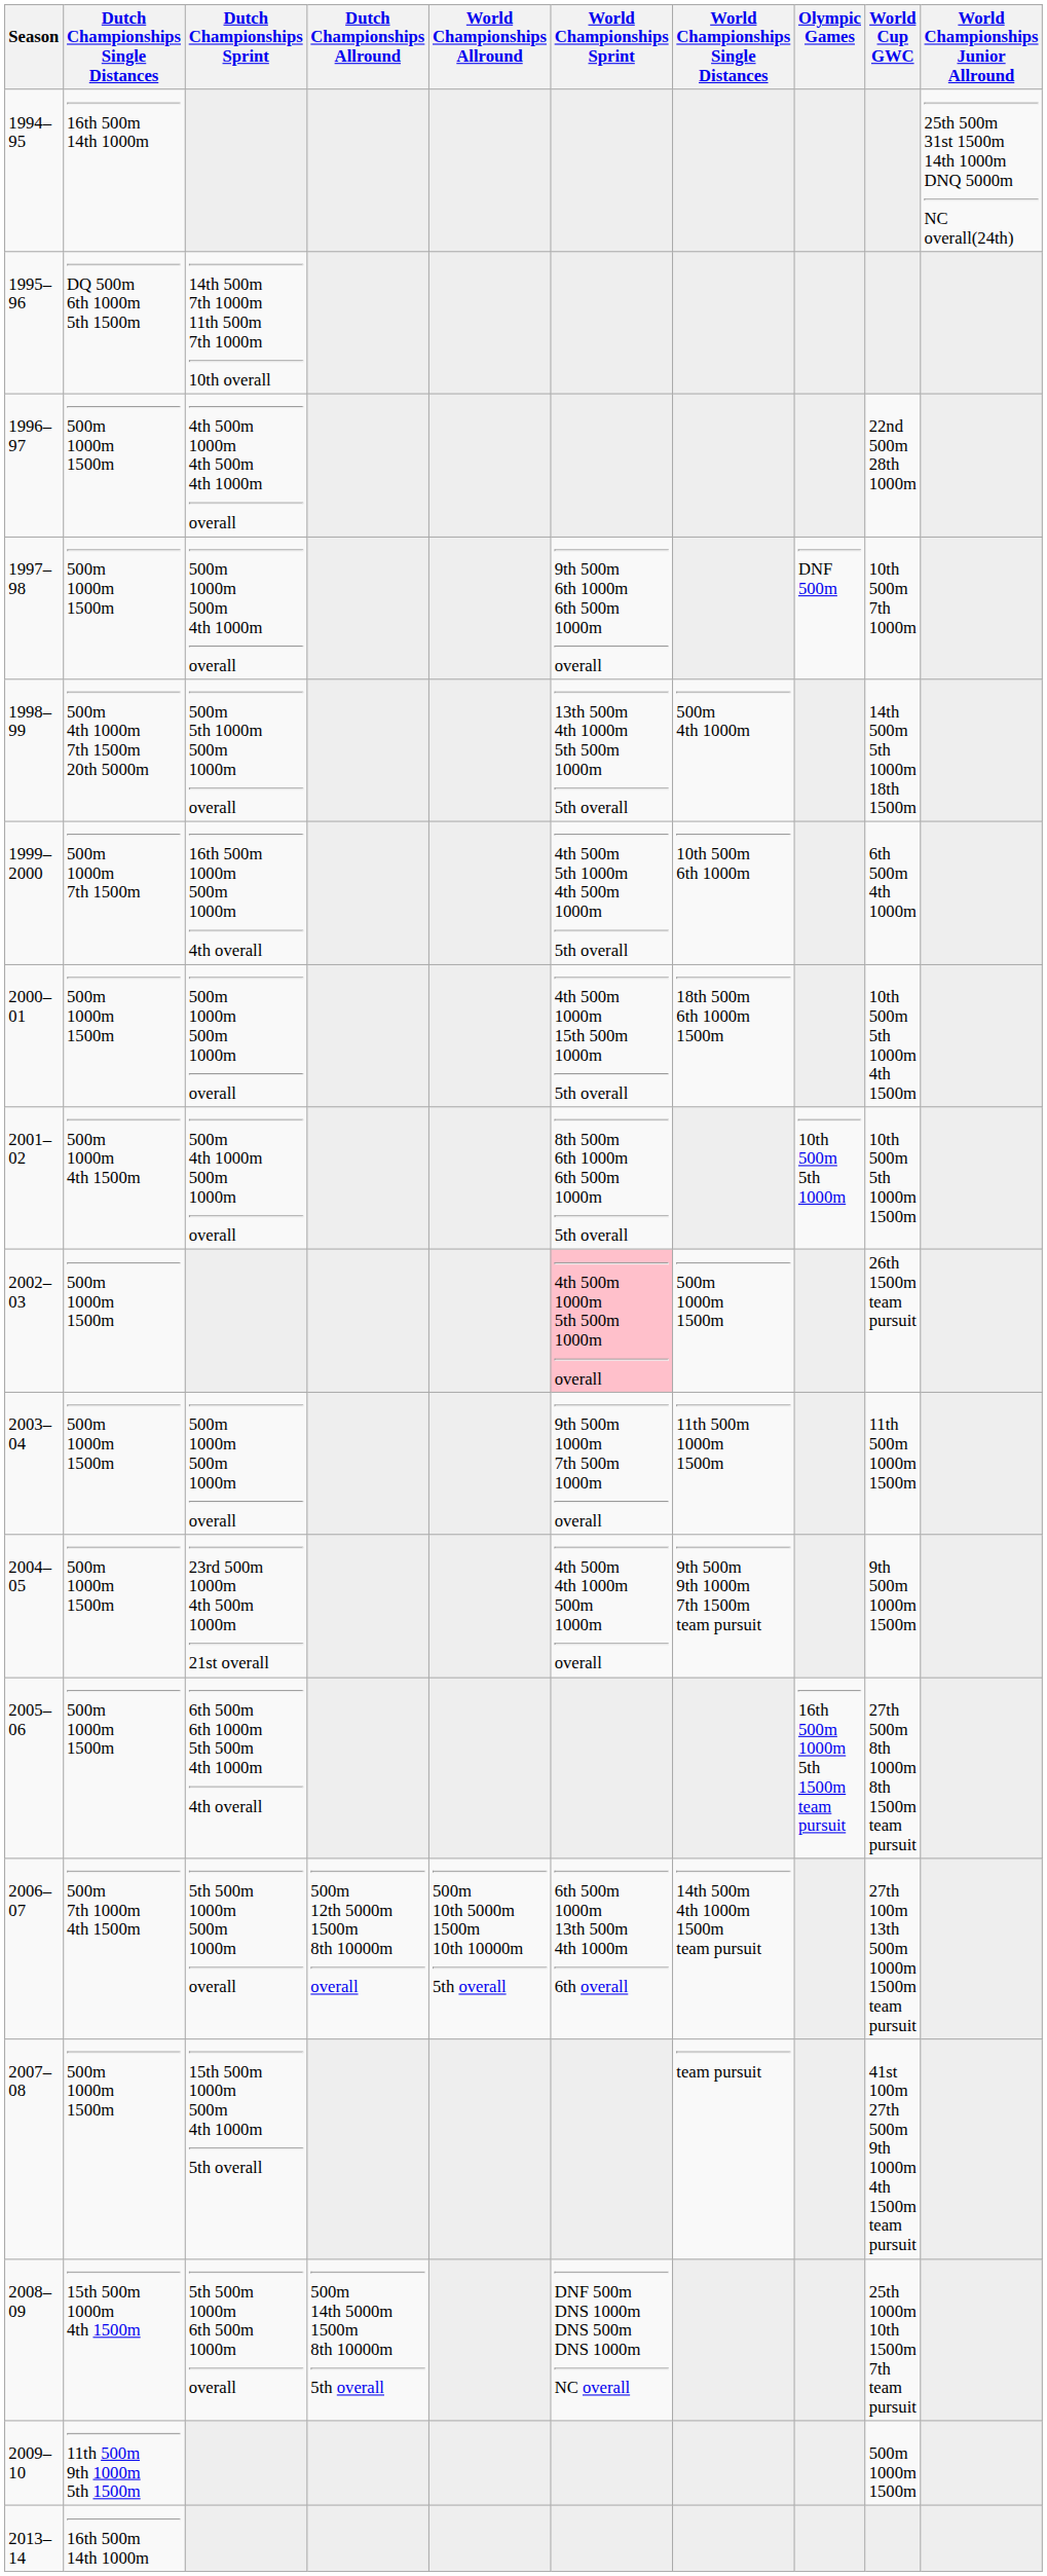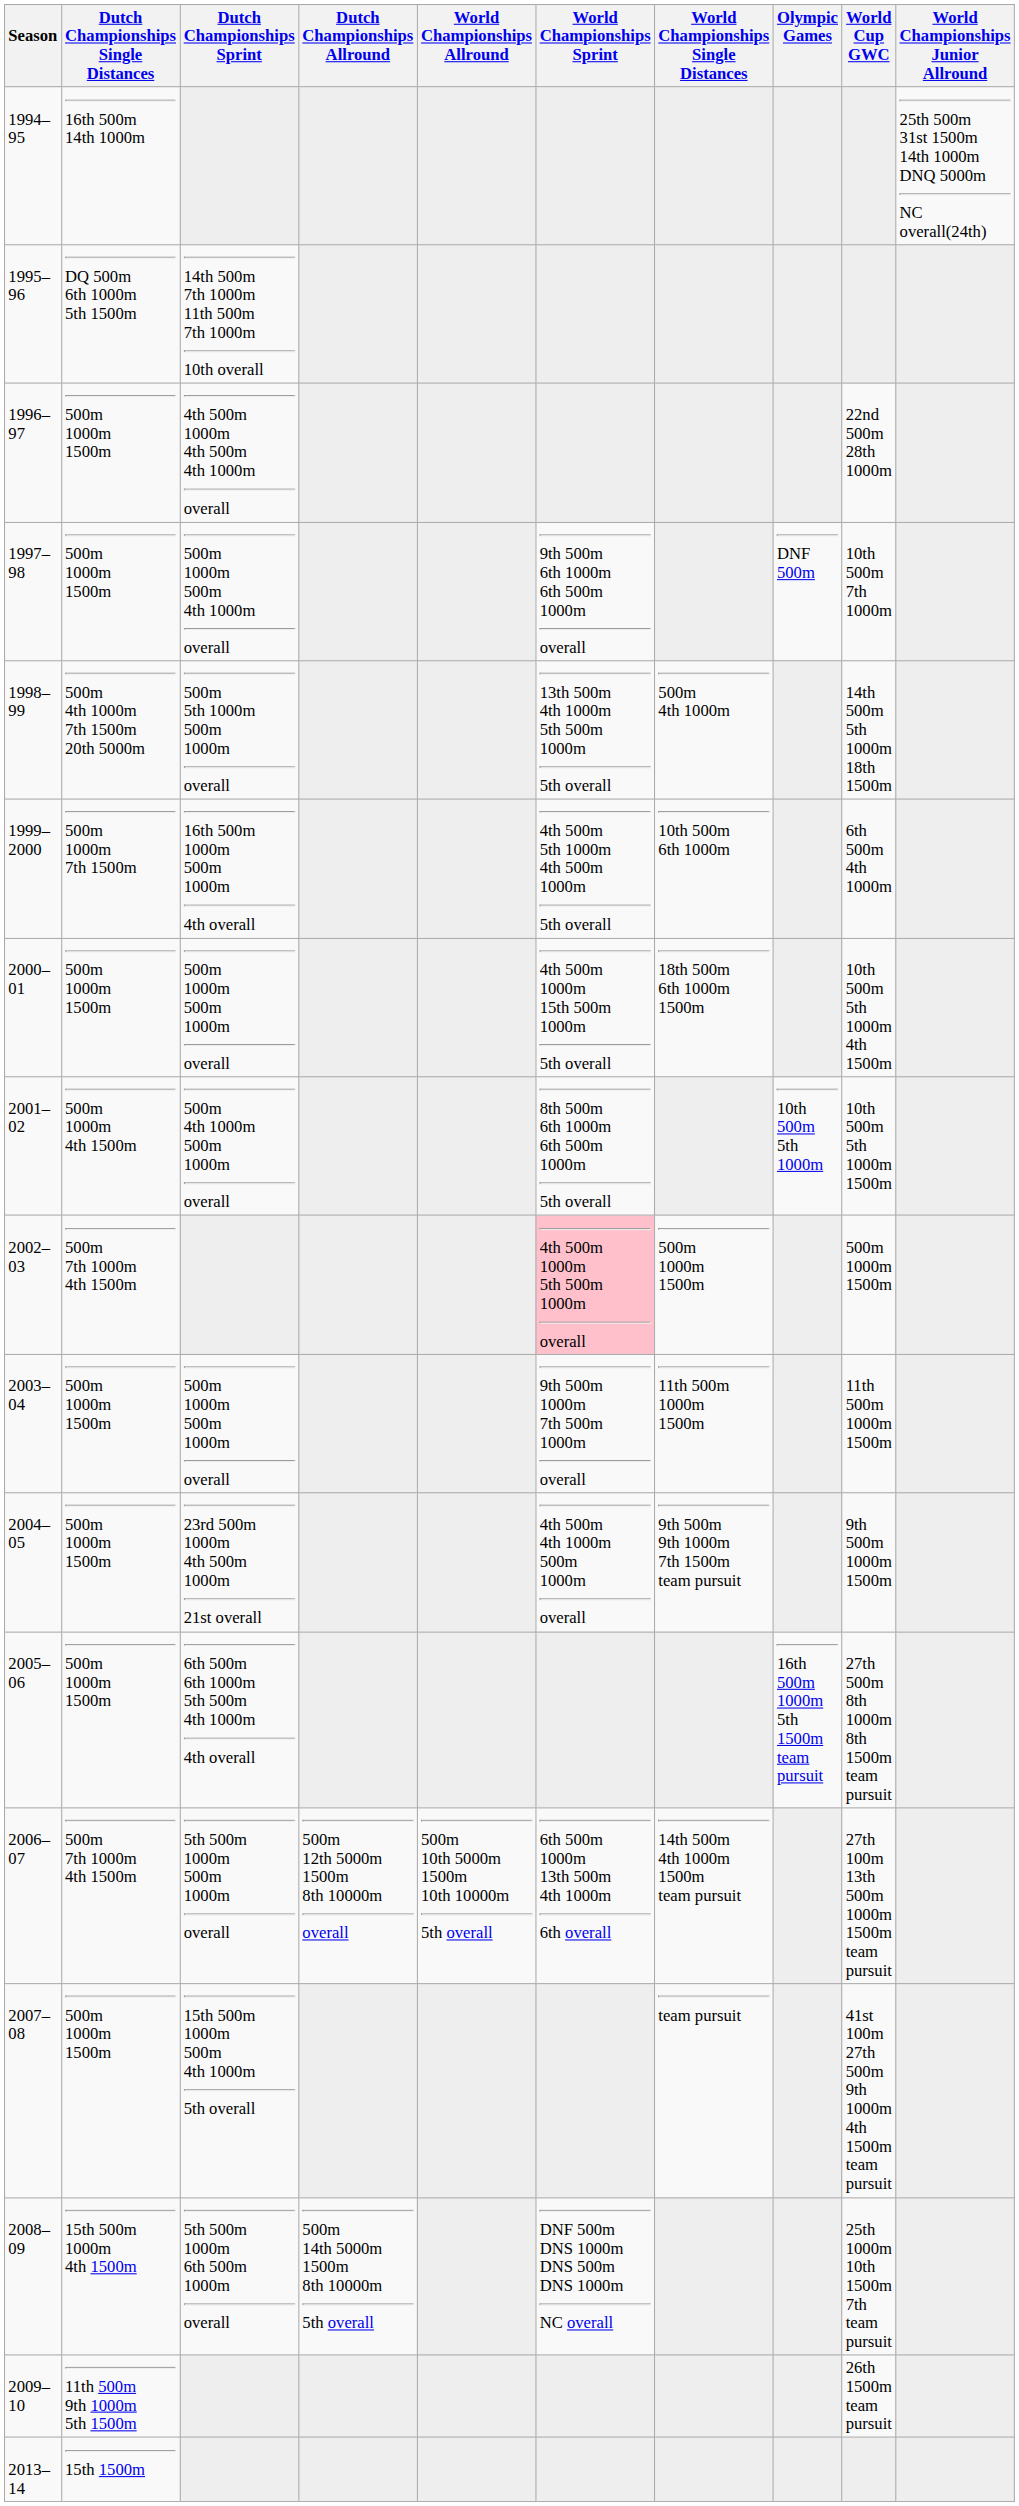 <table class="wikitable">
 <tr style="vertical-align: top;">
 <th><br> Season</th>
 <th><a href='#'>Dutch <br> Championships <br> Single <br> Distances</a></th>
 <th><a href='#'>Dutch <br> Championships <br> Sprint</a></th>
 <th><a href='#'>Dutch <br> Championships <br> Allround</a></th>
 <th><a href='#'>World <br> Championships <br> Allround</a></th>
 <th><a href='#'>World <br> Championships <br> Sprint</a></th>
 <th><a href='#'>World <br> Championships <br> Single <br> Distances</a></th>
 <th><a href='#'>Olympic <br> Games</a></th>
 <th><a href='#'>World <br> Cup <br> GWC</a></th>
 <th><a href='#'>World <br> Championships <br> Junior <br> Allround</a></th>
 </tr>
 <tr style="vertical-align: top;">
 <td><br> 1994–95</td>
 <td> <hr> 16th 500m <br> 14th 1000m</td>
 <td bgcolor=#EEEEEE></td>
 <td bgcolor=#EEEEEE></td>
 <td bgcolor=#EEEEEE></td>
 <td bgcolor=#EEEEEE></td>
 <td bgcolor=#EEEEEE></td>
 <td bgcolor=#EEEEEE></td>
 <td bgcolor=#EEEEEE></td>
 <td> <hr> 25th 500m <br> 31st 1500m <br> 14th 1000m <br> DNQ 5000m <hr> NC overall(24th)</td>
 </tr>
 <tr style="vertical-align: top;">
 <td><br> 1995–96</td>
 <td> <hr> DQ 500m <br> 6th 1000m <br> 5th 1500m</td>
 <td> <hr> 14th 500m <br> 7th 1000m <br> 11th 500m <br> 7th 1000m <hr> 10th overall</td>
 <td bgcolor=#EEEEEE></td>
 <td bgcolor=#EEEEEE></td>
 <td bgcolor=#EEEEEE></td>
 <td bgcolor=#EEEEEE></td>
 <td bgcolor=#EEEEEE></td>
 <td bgcolor=#EEEEEE></td>
 <td bgcolor=#EEEEEE></td>
 </tr>
 <tr style="vertical-align: top;">
 <td><br> 1996–97</td>
 <td> <hr>  500m <br>  1000m <br>  1500m</td>
 <td> <hr> 4th 500m <br>  1000m <br> 4th 500m <br> 4th 1000m <hr>  overall</td>
 <td bgcolor=#EEEEEE></td>
 <td bgcolor=#EEEEEE></td>
 <td bgcolor=#EEEEEE></td>
 <td bgcolor=#EEEEEE></td>
 <td bgcolor=#EEEEEE></td>
 <td><br> 22nd 500m <br> 28th 1000m</td>
 <td bgcolor=#EEEEEE></td>
 </tr>
 <tr style="vertical-align: top;">
 <td><br> 1997–98</td>
 <td> <hr>  500m <br>  1000m <br>  1500m</td>
 <td> <hr>  500m <br>  1000m <br>  500m <br> 4th 1000m <hr>  overall</td>
 <td bgcolor=#EEEEEE></td>
 <td bgcolor=#EEEEEE></td>
 <td> <hr> 9th 500m <br> 6th 1000m <br> 6th 500m <br>  1000m <hr>  overall</td>
 <td bgcolor=#EEEEEE></td>
 <td> <hr> DNF <a href='#'>500m</a></td>
 <td><br> 10th 500m <br> 7th 1000m</td>
 <td bgcolor=#EEEEEE></td>
 </tr>
 <tr style="vertical-align: top;">
 <td><br> 1998–99</td>
 <td> <hr>  500m <br> 4th 1000m <br> 7th 1500m <br> 20th 5000m</td>
 <td> <hr>  500m <br> 5th 1000m <br>  500m <br>  1000m <hr>  overall</td>
 <td bgcolor=#EEEEEE></td>
 <td bgcolor=#EEEEEE></td>
 <td> <hr> 13th 500m <br> 4th 1000m <br> 5th 500m <br>  1000m <hr> 5th overall</td>
 <td> <hr>  500m <br> 4th 1000m</td>
 <td bgcolor=#EEEEEE></td>
 <td><br> 14th 500m <br> 5th 1000m <br> 18th 1500m</td>
 <td bgcolor=#EEEEEE></td>
 </tr>
 <tr style="vertical-align: top;">
 <td><br> 1999–2000</td>
 <td> <hr>  500m <br>  1000m <br> 7th 1500m</td>
 <td> <hr> 16th 500m <br>  1000m <br>  500m <br>  1000m <hr> 4th overall</td>
 <td bgcolor=#EEEEEE></td>
 <td bgcolor=#EEEEEE></td>
 <td> <hr> 4th 500m <br> 5th 1000m <br> 4th 500m <br>  1000m <hr> 5th overall</td>
 <td> <hr> 10th 500m <br> 6th 1000m</td>
 <td bgcolor=#EEEEEE></td>
 <td><br> 6th 500m <br> 4th 1000m</td>
 <td bgcolor=#EEEEEE></td>
 </tr>
 <tr style="vertical-align: top;">
 <td><br> 2000–01</td>
 <td> <hr>  500m <br>  1000m <br>  1500m</td>
 <td> <hr>  500m <br>  1000m <br>  500m <br>  1000m <hr>  overall</td>
 <td bgcolor=#EEEEEE></td>
 <td bgcolor=#EEEEEE></td>
 <td> <hr> 4th 500m <br>  1000m <br> 15th 500m <br>  1000m <hr> 5th overall</td>
 <td> <hr> 18th 500m <br> 6th 1000m <br>  1500m</td>
 <td bgcolor=#EEEEEE></td>
 <td><br> 10th 500m <br> 5th 1000m <br> 4th 1500m</td>
 <td bgcolor=#EEEEEE></td>
 </tr>
 <tr style="vertical-align: top;">
 <td><br> 2001–02</td>
 <td> <hr>  500m <br>  1000m <br> 4th 1500m</td>
 <td> <hr>  500m <br> 4th 1000m <br>  500m <br>  1000m <hr>  overall</td>
 <td bgcolor=#EEEEEE></td>
 <td bgcolor=#EEEEEE></td>
 <td> <hr> 8th 500m <br> 6th 1000m <br> 6th 500m <br>  1000m <hr> 5th overall</td>
 <td bgcolor=#EEEEEE></td>
 <td> <hr> 10th <a href='#'>500m</a> <br> 5th <a href='#'>1000m</a></td>
 <td><br> 10th 500m <br> 5th 1000m <br>  1500m</td>
 <td bgcolor=#EEEEEE></td>
 </tr>
 <tr style="vertical-align: top;">
 <td><br> 2002–03</td>
-<td> <hr>  500m <br>  1000m <br>  1500m</td>
+<td> <hr>  500m <br> 7th 1000m <br> 4th 1500m</td>
 <td bgcolor=#EEEEEE></td>
 <td bgcolor=#EEEEEE></td>
 <td bgcolor=#EEEEEE></td>
 <td style="background: pink;"> <hr> 4th 500m <br>  1000m <br> 5th 500m <br>  1000m <hr>  overall</td>
 <td> <hr>  500m <br>  1000m <br>  1500m</td>
 <td bgcolor=#EEEEEE></td>
-<td>26th 1500m <br>  team pursuit</td>
+<td><br>  500m <br>  1000m <br>  1500m</td>
 <td bgcolor=#EEEEEE></td>
 </tr>
 <tr style="vertical-align: top;">
 <td><br> 2003–04</td>
 <td> <hr>  500m <br>  1000m <br>  1500m</td>
 <td> <hr>  500m <br>  1000m <br>  500m <br>  1000m <hr>  overall</td>
 <td bgcolor=#EEEEEE></td>
 <td bgcolor=#EEEEEE></td>
 <td> <hr> 9th 500m <br>  1000m <br> 7th 500m <br>  1000m <hr>  overall</td>
 <td> <hr> 11th 500m <br>  1000m <br>  1500m</td>
 <td bgcolor=#EEEEEE></td>
 <td><br> 11th 500m <br>  1000m <br>  1500m</td>
 <td bgcolor=#EEEEEE></td>
 </tr>
 <tr style="vertical-align: top;">
 <td><br> 2004–05</td>
 <td> <hr>  500m <br>  1000m <br>  1500m</td>
 <td> <hr> 23rd 500m <br>  1000m <br> 4th 500m <br>  1000m <hr> 21st overall</td>
 <td bgcolor=#EEEEEE></td>
 <td bgcolor=#EEEEEE></td>
 <td> <hr> 4th 500m <br> 4th 1000m <br>  500m <br>  1000m <hr>  overall</td>
 <td> <hr> 9th 500m <br> 9th 1000m <br> 7th 1500m <br>  team pursuit</td>
 <td bgcolor=#EEEEEE></td>
 <td><br> 9th 500m <br>  1000m <br>  1500m</td>
 <td bgcolor=#EEEEEE></td>
 </tr>
 <tr style="vertical-align: top;">
 <td><br> 2005–06</td>
 <td> <hr>  500m <br>  1000m <br>  1500m</td>
 <td> <hr> 6th 500m <br> 6th 1000m <br> 5th 500m <br> 4th 1000m <hr> 4th overall</td>
 <td bgcolor=#EEEEEE></td>
 <td bgcolor=#EEEEEE></td>
 <td bgcolor=#EEEEEE></td>
 <td bgcolor=#EEEEEE></td>
 <td> <hr> 16th <a href='#'>500m</a> <br>  <a href='#'>1000m</a> <br> 5th <a href='#'>1500m</a> <br>  <a href='#'>team pursuit</a></td>
 <td><br> 27th 500m <br> 8th 1000m <br> 8th 1500m <br>  team pursuit</td>
 <td bgcolor=#EEEEEE></td>
 </tr>
 <tr style="vertical-align: top;">
 <td><br> 2006–07</td>
 <td> <hr>  500m <br> 7th 1000m <br> 4th 1500m</td>
 <td> <hr> 5th 500m <br>  1000m <br>  500m <br>  1000m <hr>  overall</td>
 <td> <hr>  500m <br> 12th 5000m <br>  1500m <br> 8th 10000m <hr>  <a href='#'>overall</a></td>
 <td> <hr>  500m <br> 10th 5000m <br>  1500m <br> 10th 10000m <hr> 5th <a href='#'>overall</a></td>
 <td> <hr> 6th 500m <br>  1000m <br> 13th 500m <br> 4th 1000m <hr> 6th <a href='#'>overall</a></td>
 <td> <hr> 14th 500m <br> 4th 1000m <br>  1500m <br>  team pursuit</td>
 <td bgcolor=#EEEEEE></td>
 <td><br> 27th 100m <br> 13th 500m <br>  1000m <br>  1500m <br>  team pursuit</td>
 <td bgcolor=#EEEEEE></td>
 </tr>
 <tr style="vertical-align: top;">
 <td><br> 2007–08</td>
 <td> <hr>  500m <br>  1000m <br>  1500m</td>
 <td> <hr> 15th 500m <br>  1000m <br>  500m <br> 4th 1000m <hr> 5th overall</td>
 <td bgcolor=#EEEEEE></td>
 <td bgcolor=#EEEEEE></td>
 <td bgcolor=#EEEEEE></td>
 <td> <hr>  team pursuit</td>
 <td bgcolor=#EEEEEE></td>
 <td><br> 41st 100m <br> 27th 500m <br> 9th 1000m <br> 4th 1500m <br>  team pursuit</td>
 <td bgcolor=#EEEEEE></td>
 </tr>
 <tr style="vertical-align: top;">
 <td><br> 2008–09</td>
 <td> <hr> 15th 500m <br>  1000m <br> 4th <a href='#'>1500m</a></td>
 <td> <hr> 5th 500m <br>  1000m <br> 6th 500m <br>  1000m <hr>  overall</td>
 <td> <hr>  500m <br> 14th 5000m <br>  1500m <br> 8th 10000m <hr> 5th <a href='#'>overall</a></td>
 <td bgcolor=#EEEEEE></td>
 <td> <hr> DNF 500m <br> DNS 1000m <br> DNS 500m <br> DNS 1000m <hr> NC <a href='#'>overall</a></td>
 <td bgcolor=#EEEEEE></td>
 <td bgcolor=#EEEEEE></td>
 <td><br> 25th 1000m <br> 10th 1500m <br> 7th team pursuit</td>
 <td bgcolor=#EEEEEE></td>
 </tr>
 <tr style="vertical-align: top;">
 <td><br> 2009–10</td>
 <td> <hr> 11th <a href='#'>500m</a> <br> 9th <a href='#'>1000m</a> <br> 5th <a href='#'>1500m</a></td>
 <td bgcolor=#EEEEEE></td>
 <td bgcolor=#EEEEEE></td>
 <td bgcolor=#EEEEEE></td>
 <td bgcolor=#EEEEEE></td>
 <td bgcolor=#EEEEEE></td>
 <td bgcolor=#EEEEEE></td>
-<td><br>  500m <br>  1000m <br>  1500m</td>
+<td>26th 1500m <br>  team pursuit</td>
 <td bgcolor=#EEEEEE></td>
 </tr>
 <tr style="vertical-align: top;">
 <td><br> 2013–14</td>
-<td> <hr> 16th 500m <br> 14th 1000m</td>
+<td> <hr> 15th <a href='#'>1500m</a></td>
 <td bgcolor=#EEEEEE></td>
 <td bgcolor=#EEEEEE></td>
 <td bgcolor=#EEEEEE></td>
 <td bgcolor=#EEEEEE></td>
 <td bgcolor=#EEEEEE></td>
 <td bgcolor=#EEEEEE></td>
 <td bgcolor=#EEEEEE></td>
 <td bgcolor=#EEEEEE></td>
 </tr>
 </table>
